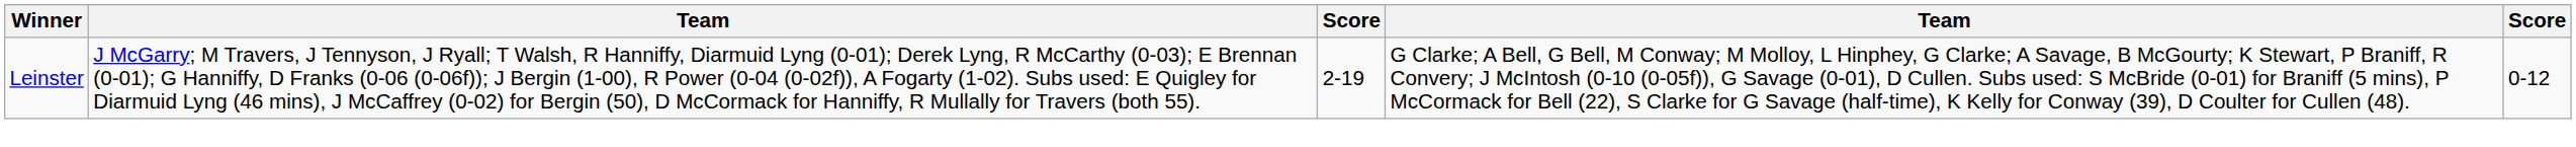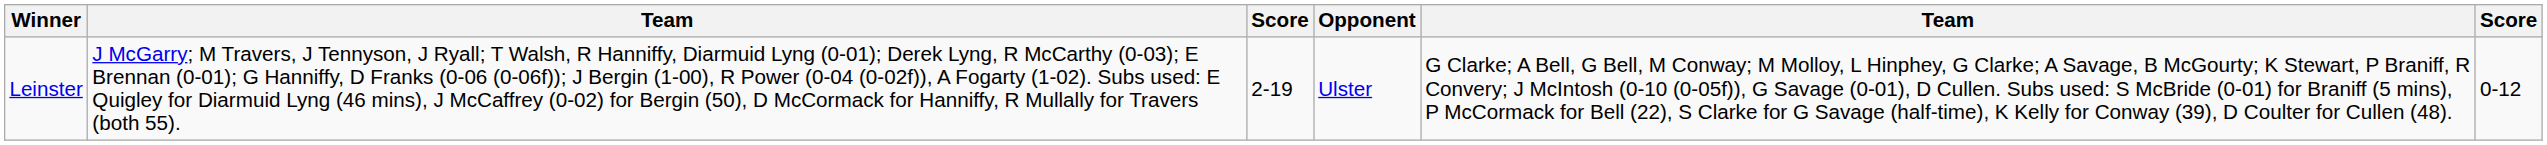 <table class="wikitable">
 <tr>
 <th>Winner</th>
 <th>Team</th>
 <th>Score</th>
+<th>Opponent</th>
 <th>Team</th>
 <th>Score</th>
 </tr>
 <tr>
 <td><a href='#'>Leinster</a></td>
 <td><a href='#'>J McGarry</a>; M Travers, J Tennyson, J Ryall; T Walsh, R Hanniffy, Diarmuid Lyng (0-01); Derek Lyng, R McCarthy (0-03); E Brennan (0-01); G Hanniffy, D Franks (0-06 (0-06f)); J Bergin (1-00), R Power (0-04 (0-02f)), A Fogarty (1-02). Subs used: E Quigley for Diarmuid Lyng (46 mins), J McCaffrey (0-02) for Bergin (50), D McCormack for Hanniffy, R Mullally for Travers (both 55).</td>
 <td>2-19</td>
+<td><a href='#'>Ulster</a></td>
 <td>G Clarke; A Bell, G Bell, M Conway; M Molloy, L Hinphey, G Clarke; A Savage, B McGourty; K Stewart, P Braniff, R Convery; J McIntosh (0-10 (0-05f)), G Savage (0-01), D Cullen. Subs used: S McBride (0-01) for Braniff (5 mins), P McCormack for Bell (22), S Clarke for G Savage (half-time), K Kelly for Conway (39), D Coulter for Cullen (48).</td>
 <td>0-12</td>
 </tr>
 </table>
